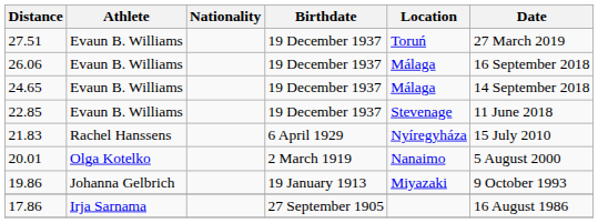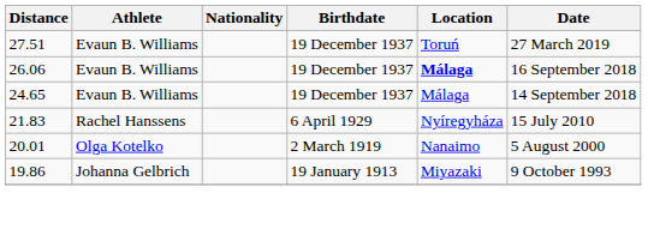 <table class="wikitable">
 <tr>
 <th>Distance</th>
 <th>Athlete</th>
 <th>Nationality</th>
 <th>Birthdate</th>
 <th>Location</th>
 <th>Date</th>
 </tr>
 <tr>
 <td>27.51</td>
 <td>Evaun B. Williams</td>
 <td></td>
 <td>19 December 1937</td>
 <td><a href='#'>Toruń</a></td>
 <td>27 March 2019</td>
 </tr>
 <tr>
 <td>26.06</td>
 <td>Evaun B. Williams</td>
 <td></td>
 <td>19 December 1937</td>
-<td><a href='#'>Málaga</a></td>
+<td><strong><a href='#'>Málaga</a></strong></td>
 <td>16 September 2018</td>
 </tr>
 <tr>
 <td>24.65</td>
 <td>Evaun B. Williams</td>
 <td></td>
 <td>19 December 1937</td>
 <td><a href='#'>Málaga</a></td>
 <td>14 September 2018</td>
-</tr>
-<tr>
-<td>22.85</td>
-<td>Evaun B. Williams</td>
-<td></td>
-<td>19 December 1937</td>
-<td><a href='#'>Stevenage</a></td>
-<td>11 June 2018</td>
 </tr>
 <tr>
 <td>21.83</td>
 <td>Rachel Hanssens</td>
 <td></td>
 <td>6 April 1929</td>
 <td><a href='#'>Nyíregyháza</a></td>
 <td>15 July 2010</td>
 </tr>
 <tr>
 <td>20.01</td>
 <td><a href='#'>Olga Kotelko</a></td>
 <td></td>
 <td>2 March 1919</td>
 <td><a href='#'>Nanaimo</a></td>
 <td>5 August 2000</td>
 </tr>
 <tr>
 <td>19.86</td>
 <td>Johanna Gelbrich</td>
 <td></td>
 <td>19 January 1913</td>
 <td><a href='#'>Miyazaki</a></td>
 <td>9 October 1993</td>
 </tr>
 <tr>
 </tr>
 <tr>
-<td>17.86</td>
-<td><a href='#'>Irja Sarnama</a></td>
-<td></td>
-<td>27 September 1905</td>
-<td></td>
-<td>16 August 1986</td>
-</tr>
-<tr>
 </tr>
 </table>
